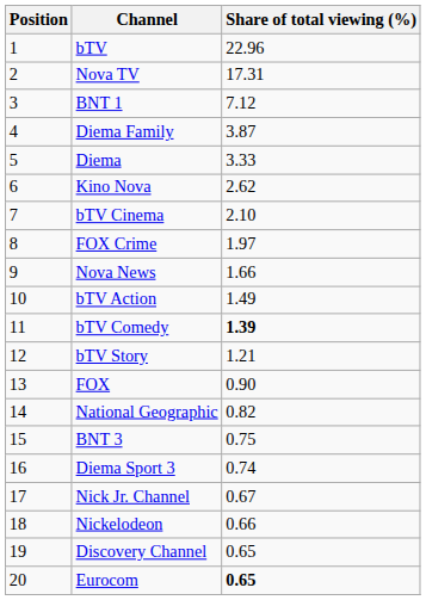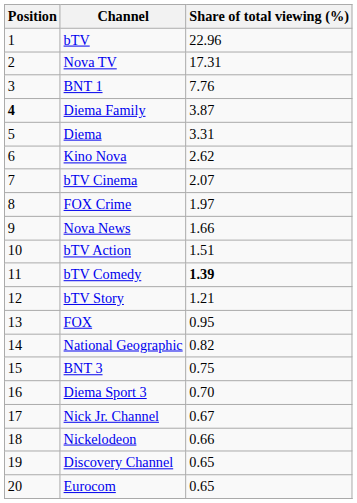 <table class="wikitable" style="font-size: 90%">
 <tr>
 <th>Position</th>
 <th>Channel</th>
 <th>Share of total viewing (%)</th>
 </tr>
 <tr>
 <td>1</td>
 <td><a href='#'>bTV</a></td>
 <td>22.96</td>
 </tr>
 <tr>
 <td>2</td>
 <td><a href='#'>Nova TV</a></td>
 <td>17.31</td>
 </tr>
 <tr>
 <td>3</td>
 <td><a href='#'>BNT 1</a></td>
-<td>7.12</td>
+<td>7.76</td>
 </tr>
 <tr>
-<td>4</td>
+<td><strong>4</strong></td>
 <td><a href='#'>Diema Family</a></td>
 <td>3.87</td>
 </tr>
 <tr>
 <td>5</td>
 <td><a href='#'>Diema</a></td>
-<td>3.33</td>
+<td>3.31</td>
 </tr>
 <tr>
 <td>6</td>
 <td><a href='#'>Kino Nova</a></td>
 <td>2.62</td>
 </tr>
 <tr>
 <td>7</td>
 <td><a href='#'>bTV Cinema</a></td>
-<td>2.10</td>
+<td>2.07</td>
 </tr>
 <tr>
 <td>8</td>
 <td><a href='#'>FOX Crime</a></td>
 <td>1.97</td>
 </tr>
 <tr>
 <td>9</td>
 <td><a href='#'>Nova News</a></td>
 <td>1.66</td>
 </tr>
 <tr>
 <td>10</td>
 <td><a href='#'>bTV Action</a></td>
-<td>1.49</td>
+<td>1.51</td>
 </tr>
 <tr>
 <td>11</td>
 <td><a href='#'>bTV Comedy</a></td>
 <td><strong>1.39</strong></td>
 </tr>
 <tr>
 <td>12</td>
 <td><a href='#'>bTV Story</a></td>
 <td>1.21</td>
 </tr>
 <tr>
 <td>13</td>
 <td><a href='#'>FOX</a></td>
-<td>0.90</td>
+<td>0.95</td>
 </tr>
 <tr>
 <td>14</td>
 <td><a href='#'>National Geographic</a></td>
 <td>0.82</td>
 </tr>
 <tr>
 <td>15</td>
 <td><a href='#'>BNT 3</a></td>
 <td>0.75</td>
 </tr>
 <tr>
 <td>16</td>
 <td><a href='#'>Diema Sport 3</a></td>
-<td>0.74</td>
+<td>0.70</td>
 </tr>
 <tr>
 <td>17</td>
 <td><a href='#'>Nick Jr. Channel</a></td>
 <td>0.67</td>
 </tr>
 <tr>
 <td>18</td>
 <td><a href='#'>Nickelodeon</a></td>
 <td>0.66</td>
 </tr>
 <tr>
 <td>19</td>
 <td><a href='#'>Discovery Channel</a></td>
 <td>0.65</td>
 </tr>
 <tr>
 <td>20</td>
 <td><a href='#'>Eurocom</a></td>
-<td><strong>0.65</strong></td>
+<td>0.65</td>
 </tr>
 <tr>
 </tr>
 </table>
